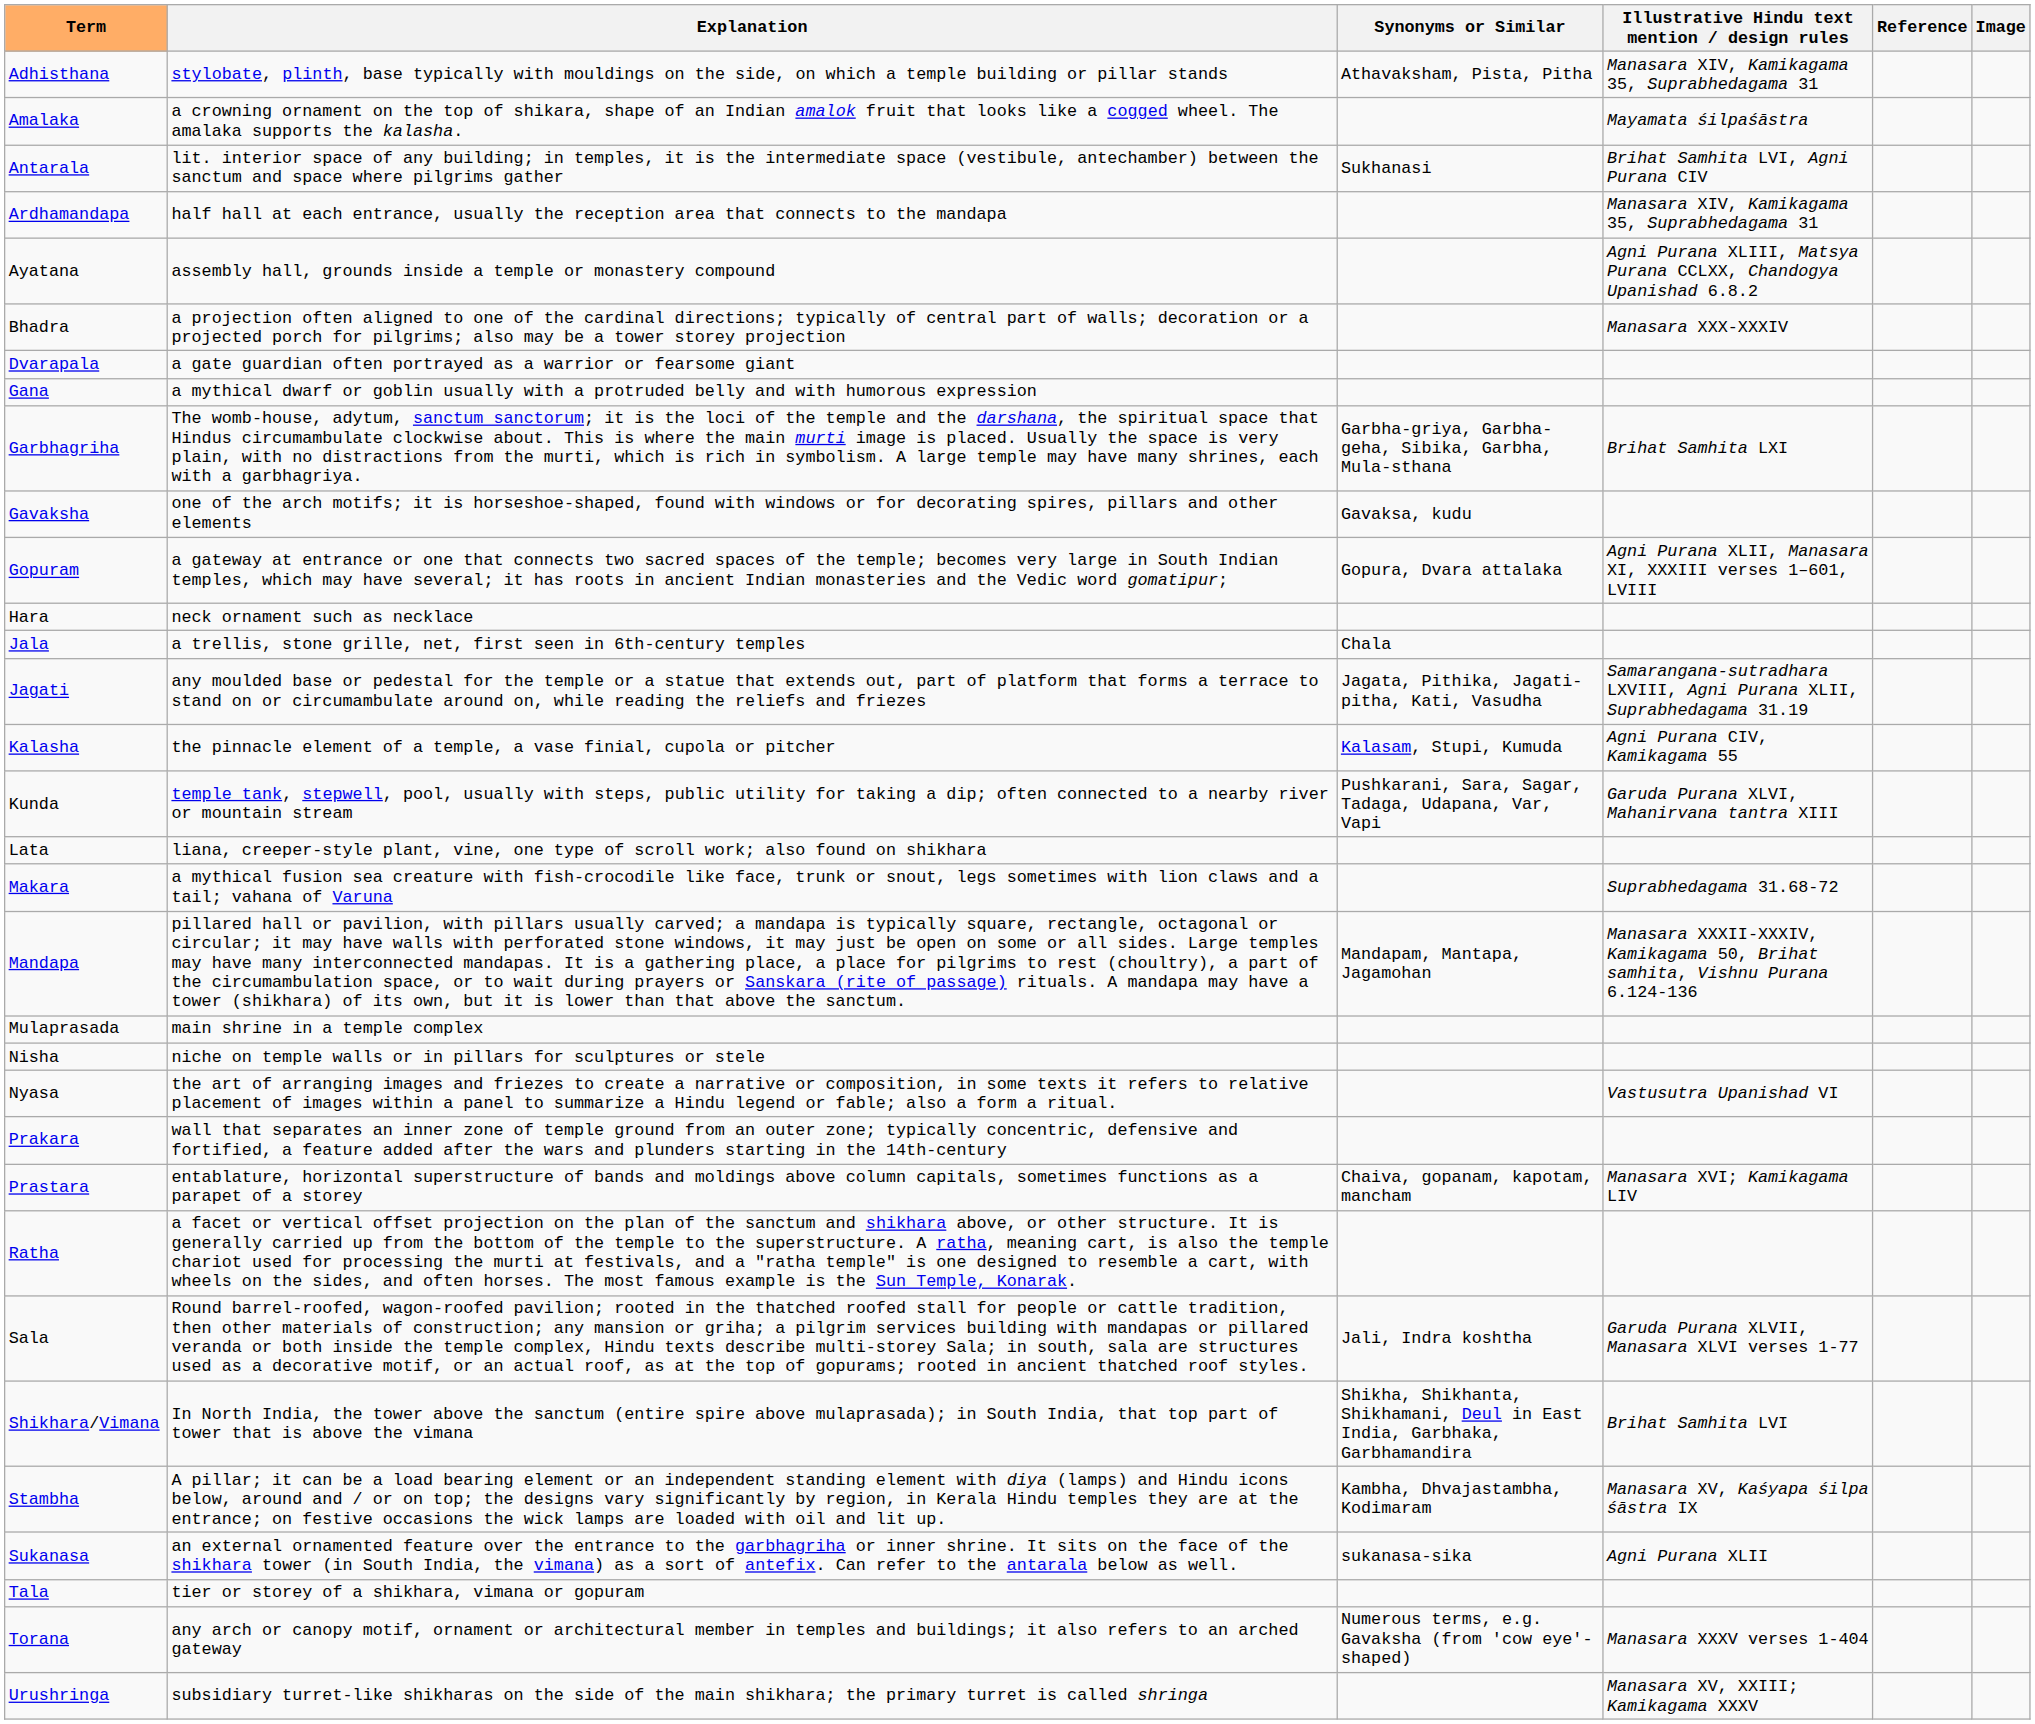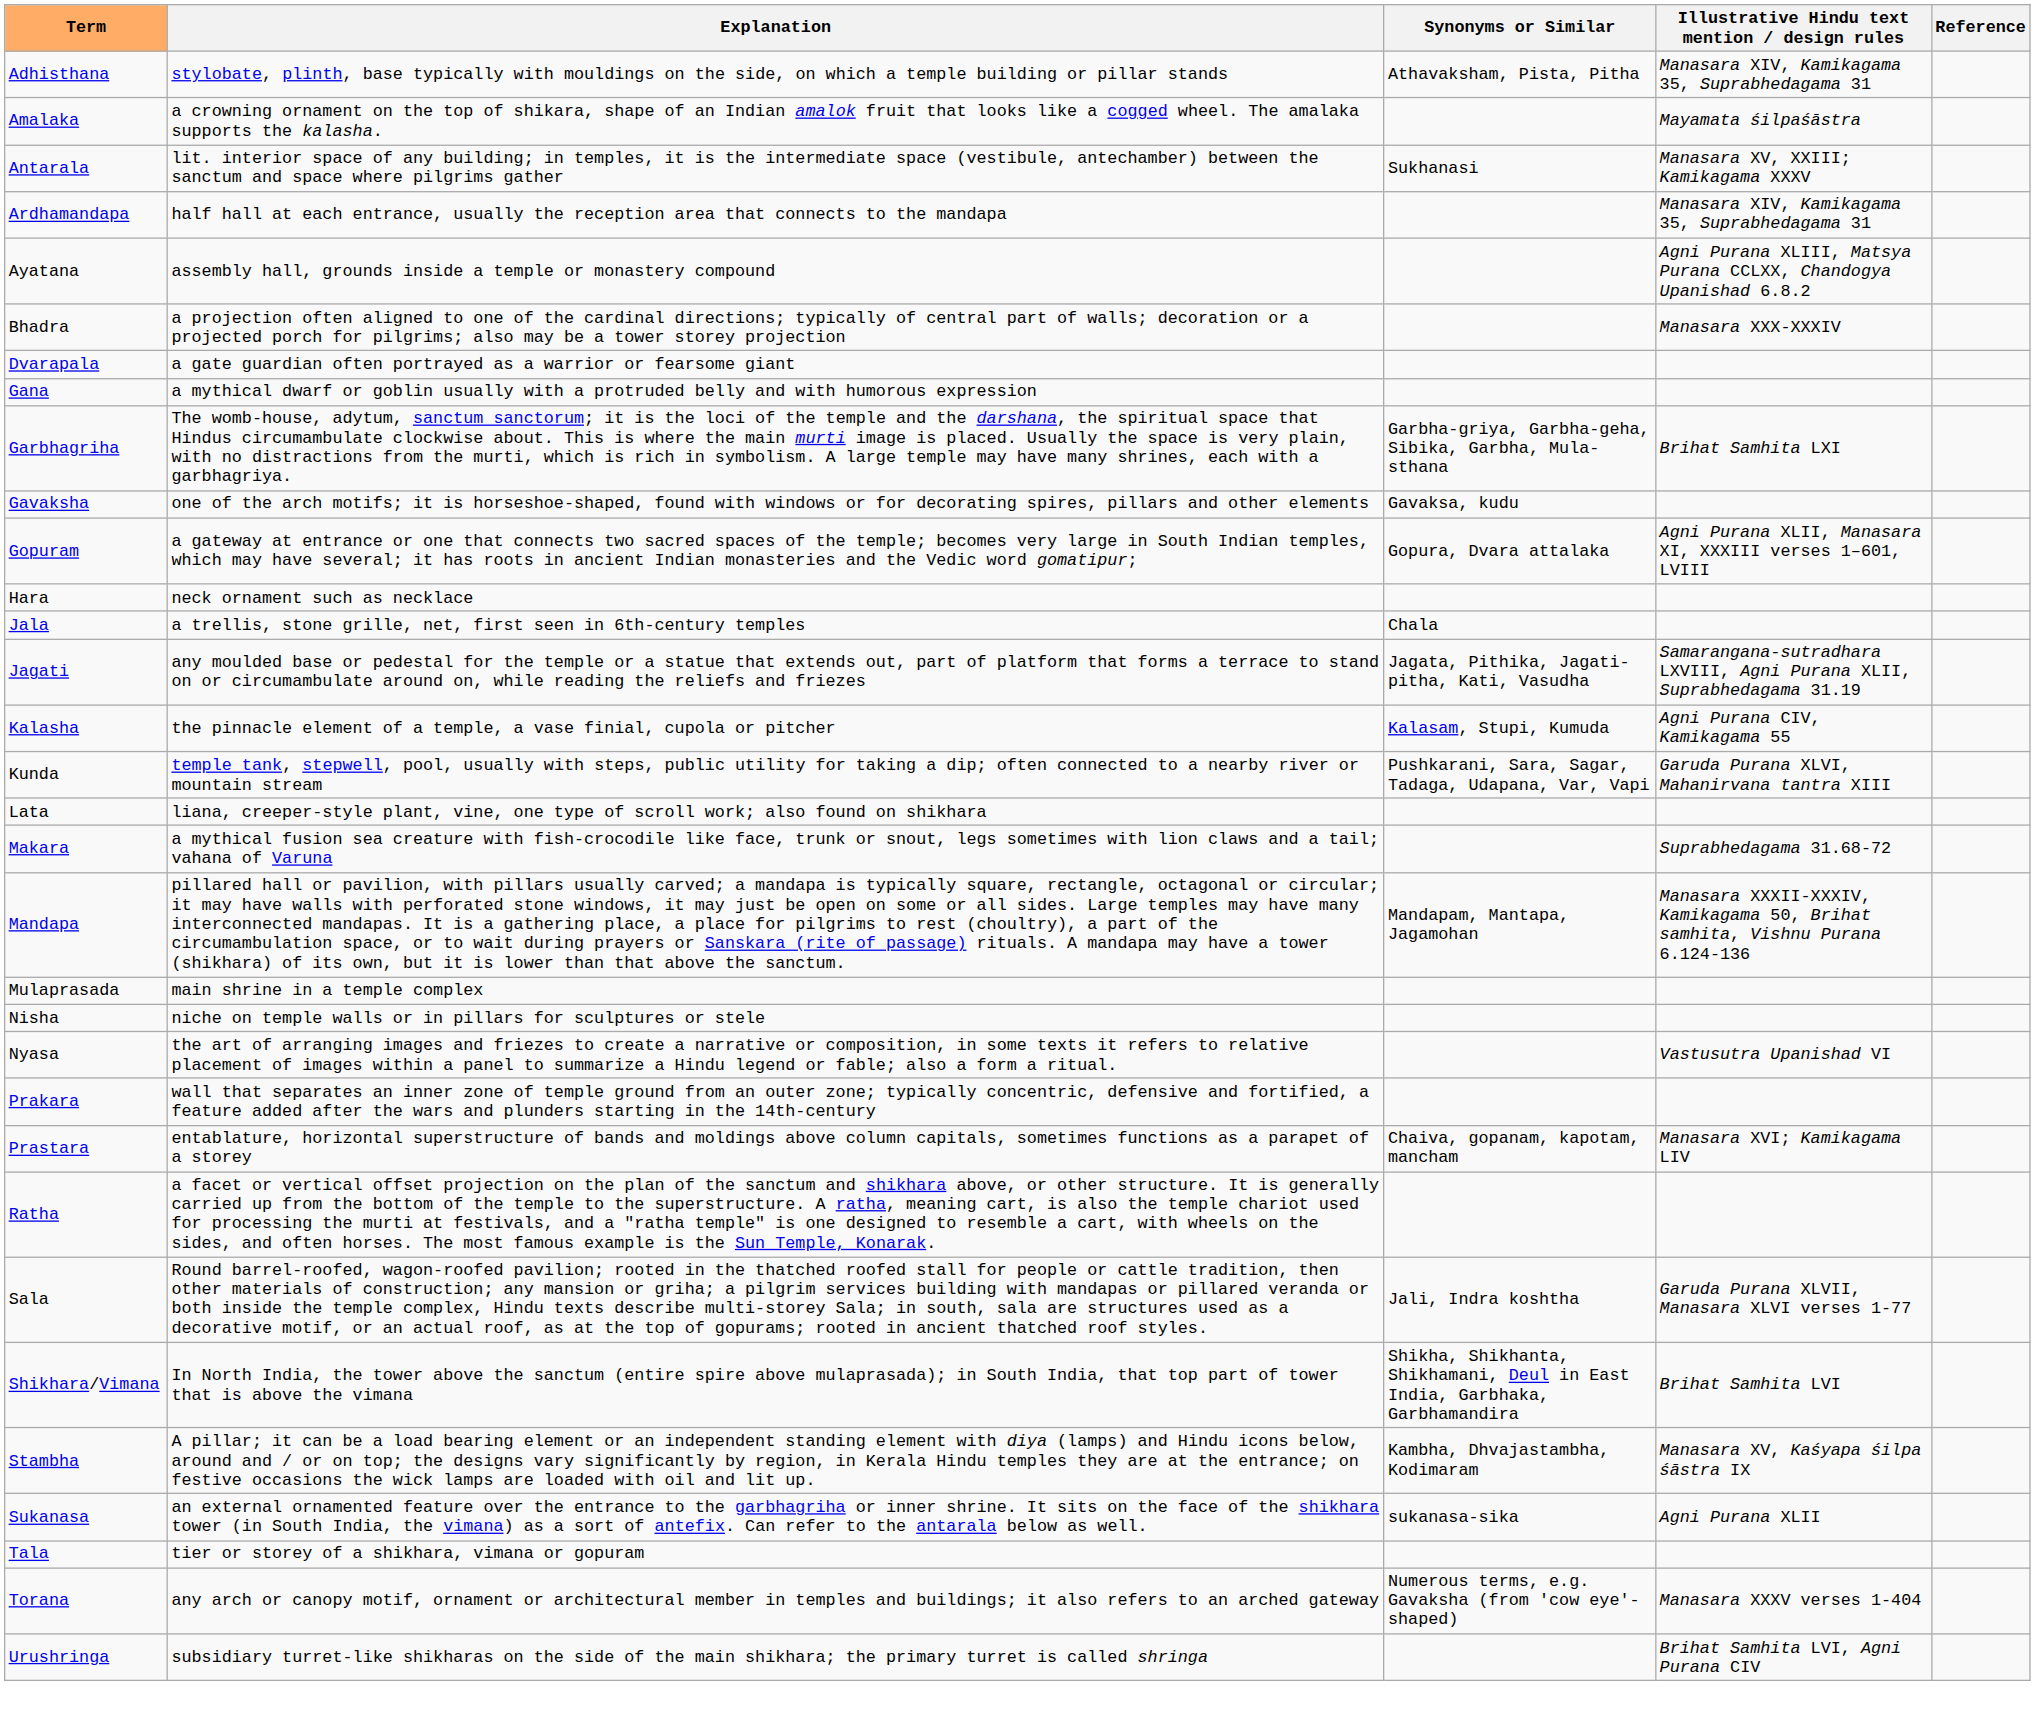 <table class="wikitable sortable">
 <tr>
 <th width=120px style="background: #ffad66;">Term</th>
 <th>Explanation</th>
 <th>Synonyms or Similar</th>
 <th>Illustrative Hindu text<br>mention / design rules</th>
 <th>Reference</th>
-<th class="unsortable">Image</th>
 </tr>
 <tr>
 <td><a href='#'>Adhisthana</a></td>
 <td><a href='#'>stylobate</a>, <a href='#'>plinth</a>, base typically with mouldings on the side, on which a temple building or pillar stands</td>
 <td>Athavaksham, Pista, Pitha</td>
 <td><em>Manasara</em> XIV, <em>Kamikagama</em> 35, <em>Suprabhedagama</em> 31</td>
-<td></td>
 <td></td>
 </tr>
 <tr>
 <td><a href='#'>Amalaka</a></td>
 <td>a crowning ornament on the top of shikara, shape of an Indian <em><a href='#'>amalok</a></em> fruit that looks like a <a href='#'>cogged</a> wheel. The amalaka supports the <em>kalasha</em>.</td>
 <td></td>
 <td><em>Mayamata śilpaśāstra</em></td>
 <td></td>
-<td></td>
 </tr>
 <tr>
 <td><a href='#'>Antarala</a></td>
 <td>lit. interior space of any building; in temples, it is the intermediate space (vestibule, antechamber) between the sanctum and space where pilgrims gather</td>
 <td>Sukhanasi</td>
-<td><em>Brihat Samhita</em> LVI, <em>Agni Purana</em> CIV</td>
-<td></td>
+<td><em>Manasara</em> XV, XXIII; <em>Kamikagama</em> XXXV</td>
 <td></td>
 </tr>
 <tr>
 <td><a href='#'>Ardhamandapa</a></td>
 <td>half hall at each entrance, usually the reception area that connects to the mandapa</td>
 <td></td>
 <td><em>Manasara</em> XIV, <em>Kamikagama</em> 35, <em>Suprabhedagama</em> 31</td>
 <td></td>
-<td></td>
 </tr>
 <tr>
 <td>Ayatana</td>
 <td>assembly hall, grounds inside a temple or monastery compound</td>
 <td></td>
 <td><em>Agni Purana</em> XLIII, <em>Matsya Purana</em> CCLXX, <em>Chandogya Upanishad</em> 6.8.2</td>
-<td></td>
 <td></td>
 </tr>
 <tr>
 <td>Bhadra</td>
 <td>a projection often aligned to one of the cardinal directions; typically of central part of walls; decoration or a projected porch for pilgrims; also may be a tower storey projection</td>
 <td></td>
 <td><em>Manasara</em> XXX-XXXIV</td>
 <td></td>
-<td></td>
 </tr>
 <tr>
 <td><a href='#'>Dvarapala</a></td>
 <td>a gate guardian often portrayed as a warrior or fearsome giant</td>
-<td></td>
 <td></td>
 <td></td>
 <td></td>
 </tr>
 <tr>
 <td><a href='#'>Gana</a></td>
 <td>a mythical dwarf or goblin usually with a protruded belly and with humorous expression</td>
 <td></td>
 <td></td>
 <td></td>
-<td></td>
 </tr>
 <tr>
 <td><a href='#'>Garbhagriha</a></td>
 <td>The womb-house, adytum, <a href='#'>sanctum sanctorum</a>; it is the loci of the temple and the <em><a href='#'>darshana</a></em>, the spiritual space that Hindus circumambulate clockwise about. This is where the main <em><a href='#'>murti</a></em> image is placed. Usually the space is very plain, with no distractions from the murti, which is rich in symbolism. A large temple may have many shrines, each with a garbhagriya.</td>
 <td>Garbha-griya, Garbha-geha, Sibika, Garbha, Mula-sthana</td>
 <td><em>Brihat Samhita</em> LXI</td>
 <td></td>
-<td></td>
 </tr>
 <tr>
 <td><a href='#'>Gavaksha</a></td>
 <td>one of the arch motifs; it is horseshoe-shaped, found with windows or for decorating spires, pillars and other elements</td>
 <td>Gavaksa, kudu</td>
-<td></td>
 <td></td>
 <td></td>
 </tr>
 <tr>
 <td><a href='#'>Gopuram</a></td>
 <td>a gateway at entrance or one that connects two sacred spaces of the temple; becomes very large in South Indian temples, which may have several; it has roots in ancient Indian monasteries and the Vedic word <em>gomatipur</em>;</td>
 <td>Gopura, Dvara attalaka</td>
 <td><em>Agni Purana</em> XLII, <em>Manasara</em> XI, XXXIII verses 1–601, LVIII</td>
 <td></td>
-<td></td>
 </tr>
 <tr>
 <td>Hara</td>
 <td>neck ornament such as necklace</td>
-<td></td>
 <td></td>
 <td></td>
 <td></td>
 </tr>
 <tr>
 <td><a href='#'>Jala</a></td>
 <td>a trellis, stone grille, net, first seen in 6th-century temples</td>
 <td>Chala</td>
 <td></td>
 <td></td>
-<td></td>
 </tr>
 <tr>
 <td><a href='#'>Jagati</a></td>
 <td>any moulded base or pedestal for the temple or a statue that extends out, part of platform that forms a terrace to stand on or circumambulate around on, while reading the reliefs and friezes</td>
 <td>Jagata, Pithika, Jagati-pitha, Kati, Vasudha</td>
 <td><em>Samarangana-sutradhara</em> LXVIII, <em>Agni Purana</em> XLII, <em>Suprabhedagama</em> 31.19</td>
-<td></td>
 <td></td>
 </tr>
 <tr>
 <td><a href='#'>Kalasha</a></td>
 <td>the pinnacle element of a temple, a vase finial, cupola or pitcher</td>
 <td><a href='#'>Kalasam</a>, Stupi, Kumuda</td>
 <td><em>Agni Purana</em> CIV, <em>Kamikagama</em> 55</td>
 <td></td>
-<td></td>
 </tr>
 <tr>
 <td>Kunda</td>
 <td><a href='#'>temple tank</a>, <a href='#'>stepwell</a>, pool, usually with steps, public utility for taking a dip; often connected to a nearby river or mountain stream</td>
 <td>Pushkarani, Sara, Sagar, Tadaga, Udapana, Var, Vapi</td>
 <td><em>Garuda Purana</em> XLVI, <em>Mahanirvana tantra</em> XIII</td>
 <td></td>
-<td></td>
 </tr>
 <tr>
 <td>Lata</td>
 <td>liana, creeper-style plant, vine, one type of scroll work; also found on shikhara</td>
-<td></td>
 <td></td>
 <td></td>
 <td></td>
 </tr>
 <tr>
 <td><a href='#'>Makara</a></td>
 <td>a mythical fusion sea creature with fish-crocodile like face, trunk or snout, legs sometimes with lion claws and a tail; vahana of <a href='#'>Varuna</a></td>
 <td></td>
 <td><em>Suprabhedagama</em> 31.68-72</td>
 <td></td>
-<td></td>
 </tr>
 <tr>
 <td><a href='#'>Mandapa</a></td>
 <td>pillared hall or pavilion, with pillars usually carved; a mandapa is typically square, rectangle, octagonal or circular; it may have walls with perforated stone windows, it may just be open on some or all sides. Large temples may have many interconnected mandapas. It is a gathering place, a place for pilgrims to rest (choultry), a part of the circumambulation space, or to wait during prayers or <a href='#'>Sanskara (rite of passage)</a> rituals. A mandapa may have a tower (shikhara) of its own, but it is lower than that above the sanctum.</td>
 <td>Mandapam, Mantapa, Jagamohan</td>
 <td><em>Manasara</em> XXXII-XXXIV, <em>Kamikagama</em> 50, <em>Brihat samhita</em>, <em>Vishnu Purana</em> 6.124-136</td>
 <td></td>
-<td></td>
 </tr>
 <tr>
 <td>Mulaprasada</td>
 <td>main shrine in a temple complex</td>
-<td></td>
 <td></td>
 <td></td>
 <td></td>
 </tr>
 <tr>
 <td>Nisha</td>
 <td>niche on temple walls or in pillars for sculptures or stele</td>
 <td></td>
 <td></td>
 <td></td>
-<td></td>
 </tr>
 <tr>
 <td>Nyasa</td>
 <td>the art of arranging images and friezes to create a narrative or composition, in some texts it refers to relative placement of images within a panel to summarize a Hindu legend or fable; also a form a ritual.</td>
 <td></td>
 <td><em>Vastusutra Upanishad</em> VI</td>
 <td></td>
-<td></td>
 </tr>
 <tr>
 <td><a href='#'>Prakara</a></td>
 <td>wall that separates an inner zone of temple ground from an outer zone; typically concentric, defensive and fortified, a feature added after the wars and plunders starting in the 14th-century</td>
-<td></td>
 <td></td>
 <td></td>
 <td></td>
 </tr>
 <tr>
 <td><a href='#'>Prastara</a></td>
 <td>entablature, horizontal superstructure of bands and moldings above column capitals, sometimes functions as a parapet of a storey</td>
 <td>Chaiva, gopanam, kapotam, mancham</td>
 <td><em>Manasara</em> XVI; <em>Kamikagama</em> LIV</td>
 <td></td>
-<td></td>
 </tr>
 <tr>
 <td><a href='#'>Ratha</a></td>
 <td>a facet or vertical offset projection on the plan of the sanctum and <a href='#'>shikhara</a> above, or other structure.  It is generally carried up from the bottom of the temple to the superstructure.  A <a href='#'>ratha</a>, meaning cart, is also the temple chariot used for processing the murti at festivals, and a "ratha temple" is one designed to resemble a cart, with wheels on the sides, and often horses. The most famous example is the <a href='#'>Sun Temple, Konarak</a>.</td>
-<td></td>
 <td></td>
 <td></td>
 <td></td>
 </tr>
 <tr>
 <td>Sala</td>
 <td>Round barrel-roofed, wagon-roofed pavilion; rooted in the thatched roofed stall for people or cattle tradition, then other materials of construction; any mansion or griha; a pilgrim services building with mandapas or pillared veranda or both inside the temple complex, Hindu texts describe multi-storey Sala; in south, sala are structures used as a decorative motif, or an actual roof, as at the top of gopurams; rooted in ancient thatched roof styles.</td>
 <td>Jali, Indra koshtha</td>
 <td><em>Garuda Purana</em> XLVII, <em>Manasara</em> XLVI verses 1-77</td>
 <td></td>
-<td></td>
 </tr>
 <tr>
 <td><a href='#'>Shikhara</a>/<a href='#'>Vimana</a></td>
 <td>In North India, the tower above the sanctum (entire spire above mulaprasada); in South India, that top part of tower that is above the vimana</td>
 <td>Shikha, Shikhanta, Shikhamani, <a href='#'>Deul</a> in East India, Garbhaka, Garbhamandira</td>
 <td><em>Brihat Samhita</em> LVI</td>
-<td></td>
 <td></td>
 </tr>
 <tr>
 <td><a href='#'>Stambha</a></td>
 <td>A pillar; it can be a load bearing element or an independent standing element with <em>diya</em> (lamps) and Hindu icons below, around and / or on top; the designs vary significantly by region, in Kerala Hindu temples they are at the entrance; on festive occasions the wick lamps are loaded with oil and lit up.</td>
 <td>Kambha, Dhvajastambha, Kodimaram</td>
 <td><em>Manasara</em> XV, <em>Kaśyapa śilpa śāstra</em> IX</td>
 <td></td>
-<td></td>
 </tr>
 <tr>
 <td><a href='#'>Sukanasa</a></td>
 <td>an external ornamented feature over the entrance to the <a href='#'>garbhagriha</a> or inner shrine. It sits on the face of the <a href='#'>shikhara</a> tower (in South India, the <a href='#'>vimana</a>) as a sort of <a href='#'>antefix</a>.  Can refer to the <a href='#'>antarala</a> below as well.</td>
 <td>sukanasa-sika</td>
 <td><em>Agni Purana</em> XLII</td>
 <td></td>
-<td></td>
 </tr>
 <tr>
 <td><a href='#'>Tala</a></td>
 <td>tier or storey of a shikhara, vimana or gopuram</td>
-<td></td>
 <td></td>
 <td></td>
 <td></td>
 </tr>
 <tr>
 <td><a href='#'>Torana</a></td>
 <td>any arch or canopy motif, ornament or architectural member in temples and buildings; it also refers to an arched gateway</td>
 <td>Numerous terms, e.g. Gavaksha (from 'cow eye'-shaped)</td>
 <td><em>Manasara</em> XXXV verses 1-404</td>
 <td></td>
-<td></td>
 </tr>
 <tr>
 <td><a href='#'>Urushringa</a></td>
 <td>subsidiary turret-like shikharas on the side of the main shikhara; the primary turret is called <em>shringa</em></td>
 <td></td>
-<td><em>Manasara</em> XV, XXIII; <em>Kamikagama</em> XXXV</td>
-<td></td>
+<td><em>Brihat Samhita</em> LVI, <em>Agni Purana</em> CIV</td>
 <td></td>
 </tr>
 </table>
